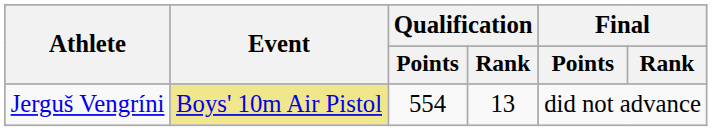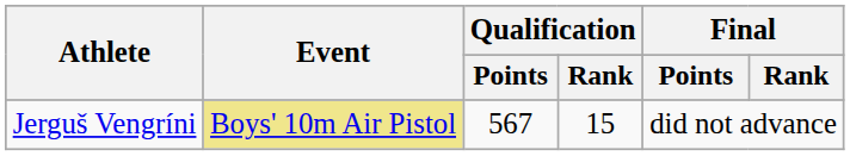 <table class="wikitable" style="font-size:90%;">
 <tr>
 <th rowspan=2>Athlete</th>
 <th rowspan=2>Event</th>
 <th colspan=2>Qualification</th>
 <th colspan=2>Final</th>
 </tr>
 <tr style="font-size:95%">
 <th>Points</th>
 <th>Rank</th>
 <th>Points</th>
 <th>Rank</th>
 </tr>
 <tr align=center>
 <td align=left><a href='#'>Jerguš Vengríni</a></td>
 <td align=left style="background: khaki;"><a href='#'>Boys' 10m Air Pistol</a></td>
-<td>554</td>
-<td>13</td>
+<td>567</td>
+<td>15</td>
 <td colspan="2">did not advance</td>
 </tr>
 </table>
